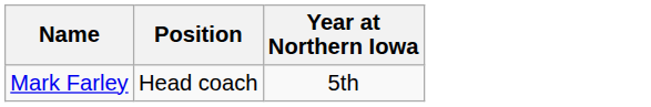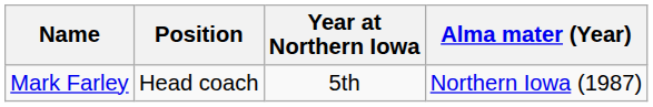 <table class="wikitable">
 <tr>
 <th>Name</th>
 <th>Position</th>
 <th>Year at <br> Northern Iowa</th>
+<th><a href='#'>Alma mater</a> (Year)</th>
 </tr>
 <tr align="center">
 <td><a href='#'>Mark Farley</a></td>
 <td>Head coach</td>
 <td>5th</td>
+<td><a href='#'>Northern Iowa</a> (1987)</td>
 </tr>
 </table>
